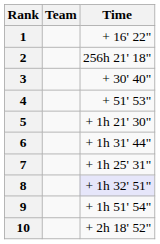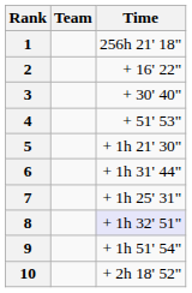 <table class="wikitable">
 <tr>
 <th scope="col">Rank</th>
 <th scope="col">Team</th>
 <th scope="col">Time</th>
 </tr>
 <tr>
 <th scope="row">1</th>
 <td> </td>
-<td align="right">+ 16' 22"</td>
+<td align="right">256h 21' 18"</td>
 </tr>
 <tr>
 <th scope="row">2</th>
 <td> </td>
-<td align="right">256h 21' 18"</td>
+<td align="right">+ 16' 22"</td>
 </tr>
 <tr>
 <th scope="row">3</th>
 <td> </td>
 <td align="right">+ 30' 40"</td>
 </tr>
 <tr>
 <th scope="row">4</th>
 <td> </td>
 <td align="right">+ 51' 53"</td>
 </tr>
 <tr>
 <th scope="row">5</th>
 <td> </td>
 <td align="right">+ 1h 21' 30"</td>
 </tr>
 <tr>
 <th scope="row">6</th>
 <td> </td>
 <td align="right">+ 1h 31' 44"</td>
 </tr>
 <tr>
 <th scope="row">7</th>
 <td> </td>
 <td align="right">+ 1h 25' 31"</td>
 </tr>
 <tr>
 <th scope="row">8</th>
 <td> </td>
 <td align="right" style="background: lavender;">+ 1h 32' 51"</td>
 </tr>
 <tr>
 <th scope="row">9</th>
 <td> </td>
 <td align="right">+ 1h 51' 54"</td>
 </tr>
 <tr>
 <th scope="row">10</th>
 <td> </td>
 <td align="right">+ 2h 18' 52"</td>
 </tr>
 </table>
